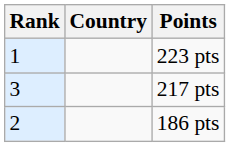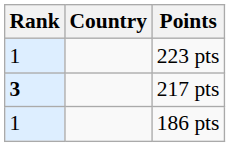 <table class="wikitable sortable">
 <tr>
 <th>Rank</th>
 <th>Country</th>
 <th>Points</th>
 </tr>
 <tr>
 <td bgcolor = DDEEFF>1</td>
 <td align=left></td>
 <td>223 pts</td>
 </tr>
 <tr>
-<td bgcolor = DDEEFF>3</td>
+<td bgcolor = DDEEFF><strong>3</strong></td>
 <td align=left></td>
 <td>217 pts</td>
 </tr>
 <tr>
-<td bgcolor = DDEEFF>2</td>
+<td bgcolor = DDEEFF>1</td>
 <td align=left></td>
 <td>186 pts</td>
 </tr>
 </table>
